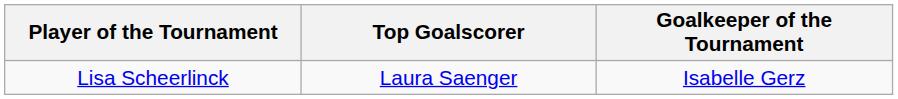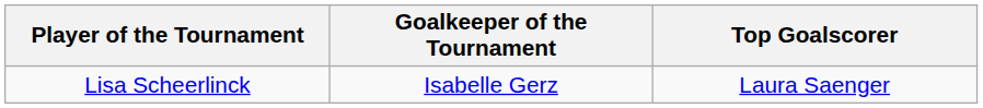 <table class=wikitable style="text-align:center; margin:auto">
 <tr>
 <th style="width: 220px;">Player of the Tournament</th>
+<th style="width: 220px;">Goalkeeper of the Tournament</th>
 <th style="width: 220px;">Top Goalscorer</th>
-<th style="width: 220px;">Goalkeeper of the Tournament</th>
 </tr>
 <tr>
 <td> <a href='#'>Lisa Scheerlinck</a></td>
+<td> <a href='#'>Isabelle Gerz</a></td>
 <td> <a href='#'>Laura Saenger</a></td>
-<td> <a href='#'>Isabelle Gerz</a></td>
 </tr>
 </table>
